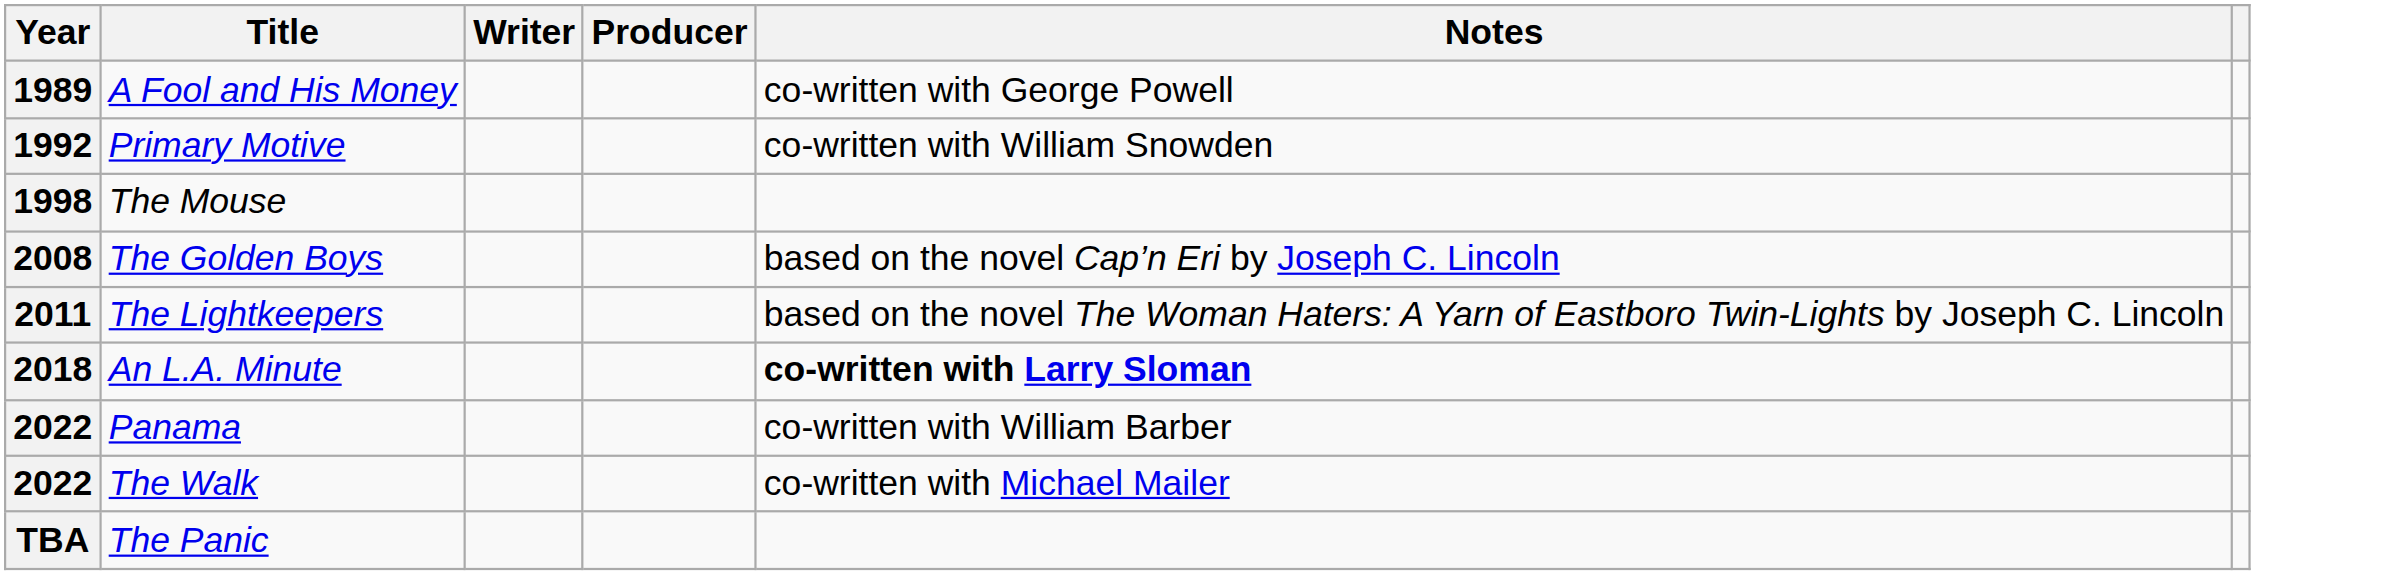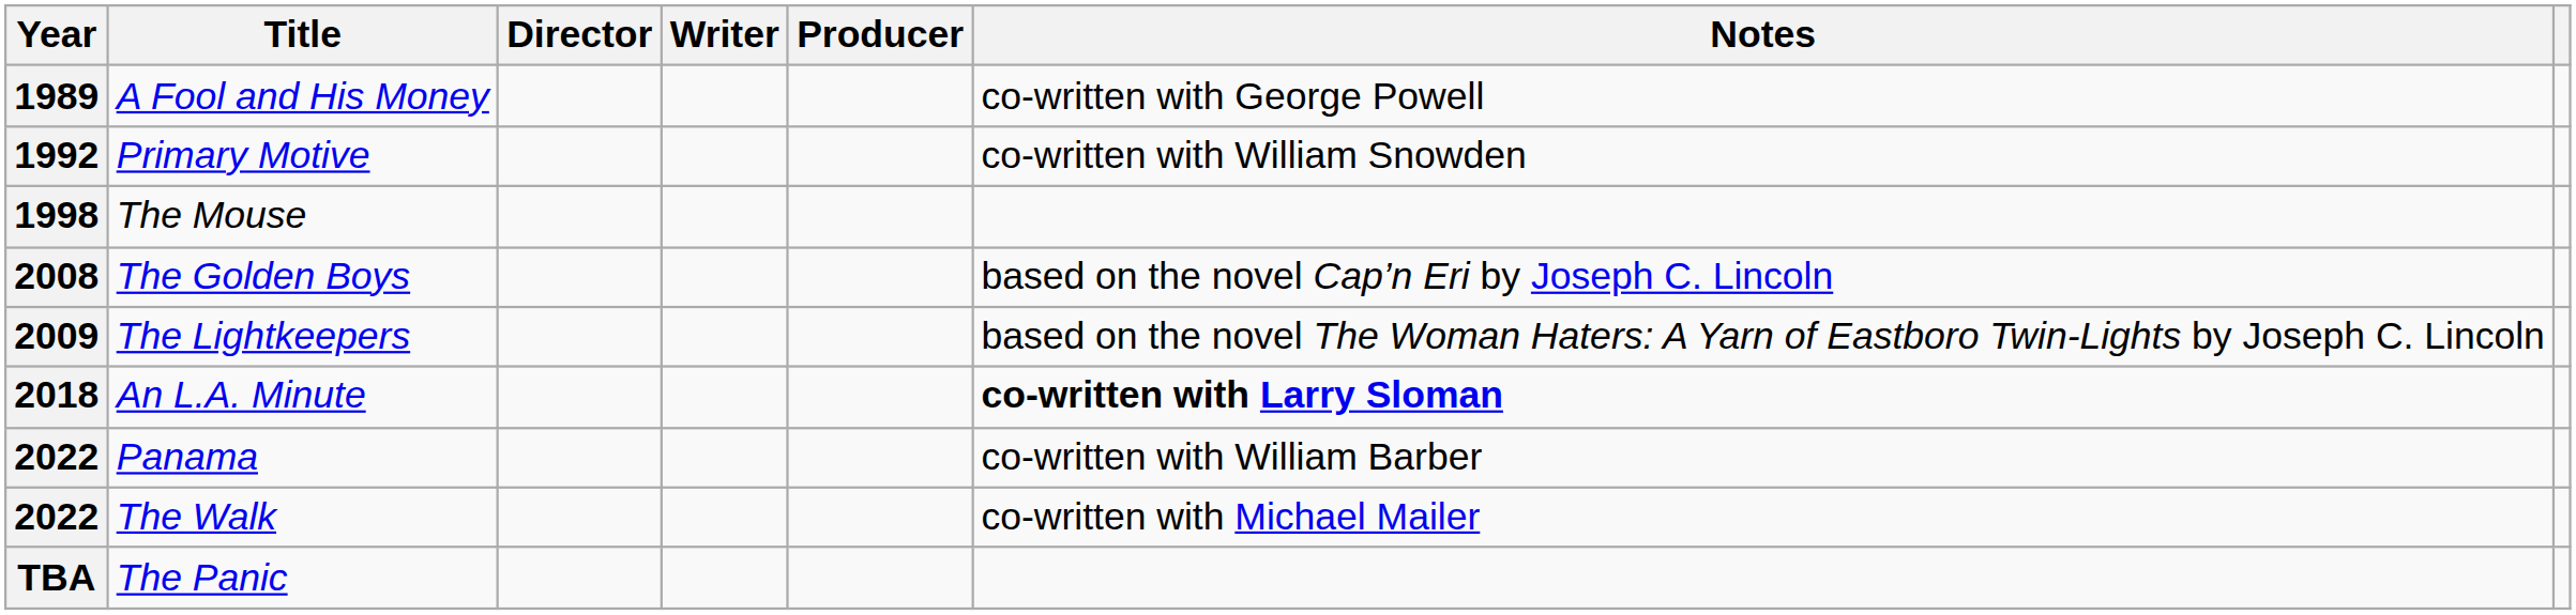 <table class="wikitable plainrowheaders sortable">
 <tr>
 <th scope="col">Year</th>
 <th scope="col">Title</th>
+<th scope="col">Director</th>
 <th scope="col">Writer</th>
 <th scope="col">Producer</th>
 <th scope="col" class="unsortable">Notes</th>
 <th scope="col" class="unsortable"></th>
 </tr>
 <tr>
 <th>1989</th>
 <td><em><a href='#'>A Fool and His Money</a></em></td>
 <td></td>
 <td></td>
+<td></td>
 <td>co-written with George Powell</td>
 <td></td>
 </tr>
 <tr>
 <th>1992</th>
 <td><em><a href='#'>Primary Motive</a></em></td>
+<td></td>
 <td></td>
 <td></td>
 <td>co-written with William Snowden</td>
 <td></td>
 </tr>
 <tr>
 <th>1998</th>
 <td><em>The Mouse</em></td>
 <td></td>
 <td></td>
 <td></td>
 <td></td>
+<td></td>
 </tr>
 <tr>
 <th>2008</th>
 <td><em><a href='#'>The Golden Boys</a></em></td>
 <td></td>
 <td></td>
+<td></td>
 <td>based on the novel <em>Cap’n Eri</em> by <a href='#'>Joseph C. Lincoln</a></td>
 <td></td>
 </tr>
 <tr>
-<th>2011</th>
+<th>2009</th>
 <td><em><a href='#'>The Lightkeepers</a></em></td>
+<td></td>
 <td></td>
 <td></td>
 <td>based on the novel <em>The Woman Haters: A Yarn of Eastboro Twin-Lights</em> by Joseph C. Lincoln</td>
 <td></td>
 </tr>
 <tr>
 <th>2018</th>
 <td><em><a href='#'>An L.A. Minute</a></em></td>
 <td></td>
 <td></td>
+<td></td>
 <td><strong>co-written with <a href='#'>Larry Sloman</a></strong></td>
 <td></td>
 </tr>
 <tr>
 <th>2022</th>
 <td><em><a href='#'>Panama</a></em></td>
 <td></td>
 <td></td>
+<td></td>
 <td>co-written with William Barber</td>
 <td></td>
 </tr>
 <tr>
 <th>2022</th>
 <td><em><a href='#'>The Walk</a></em></td>
+<td></td>
 <td></td>
 <td></td>
 <td>co-written with <a href='#'>Michael Mailer</a></td>
 <td></td>
 </tr>
 <tr>
 <th>TBA</th>
 <td><em><a href='#'>The Panic</a></em></td>
 <td></td>
 <td></td>
 <td></td>
 <td></td>
+<td></td>
 </tr>
 </table>
